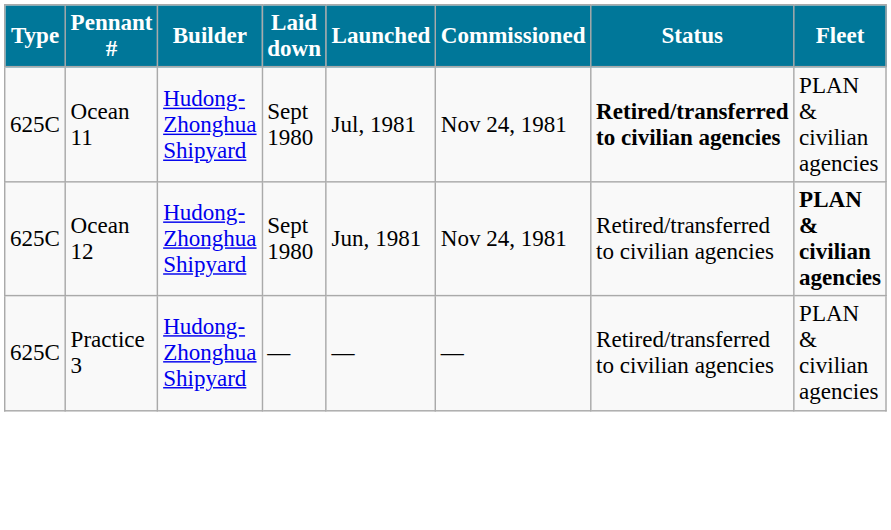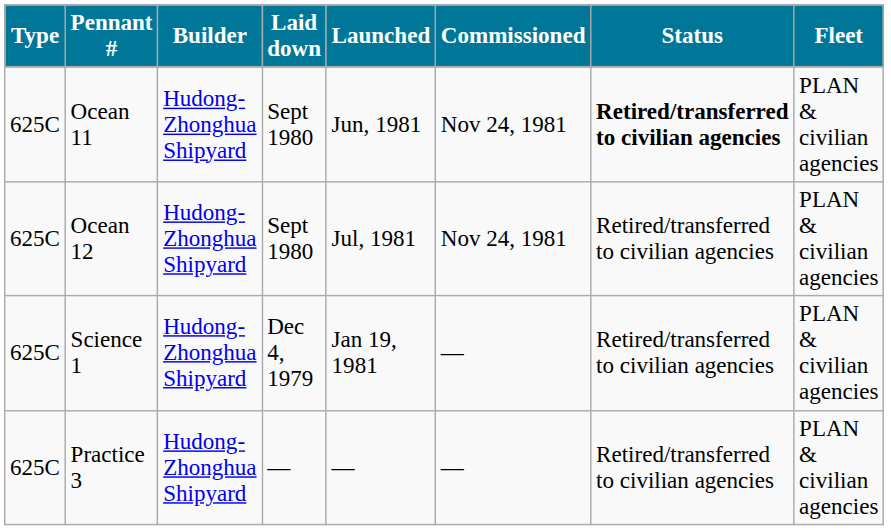 <table class="wikitable">
 <tr>
 <th style="background:#079;color:#fff;">Type</th>
 <th style="background:#079;color:#fff;">Pennant #</th>
 <th style="background:#079;color:#fff;">Builder</th>
 <th style="background:#079;color:#fff;">Laid down</th>
 <th style="background:#079;color:#fff;">Launched</th>
 <th style="background:#079;color:#fff;">Commissioned</th>
 <th style="background:#079;color:#fff;">Status</th>
 <th style="background:#079;color:#fff;">Fleet</th>
 </tr>
 <tr>
 <td>625C</td>
 <td>Ocean 11</td>
 <td><a href='#'>Hudong-Zhonghua Shipyard</a></td>
 <td>Sept 1980</td>
-<td>Jul, 1981</td>
+<td>Jun, 1981</td>
 <td>Nov 24, 1981</td>
 <td><strong>Retired/transferred to civilian agencies</strong></td>
 <td>PLAN & civilian agencies</td>
 </tr>
 <tr>
 <td>625C</td>
 <td>Ocean 12</td>
 <td><a href='#'>Hudong-Zhonghua Shipyard</a></td>
 <td>Sept 1980</td>
-<td>Jun, 1981</td>
+<td>Jul, 1981</td>
 <td>Nov 24, 1981</td>
 <td>Retired/transferred to civilian agencies</td>
-<td><strong>PLAN & civilian agencies</strong></td>
+<td>PLAN & civilian agencies</td>
+</tr>
+<tr>
+<td>625C</td>
+<td>Science 1</td>
+<td><a href='#'>Hudong-Zhonghua Shipyard</a></td>
+<td>Dec 4, 1979</td>
+<td>Jan 19, 1981</td>
+<td>―</td>
+<td>Retired/transferred to civilian agencies</td>
+<td>PLAN & civilian agencies</td>
 </tr>
 <tr>
 <td>625C</td>
 <td>Practice 3</td>
 <td><a href='#'>Hudong-Zhonghua Shipyard</a></td>
 <td>―</td>
 <td>―</td>
 <td>―</td>
 <td>Retired/transferred to civilian agencies</td>
 <td>PLAN & civilian agencies</td>
 </tr>
 </table>
